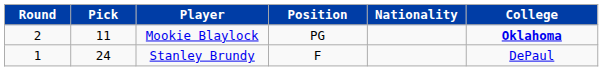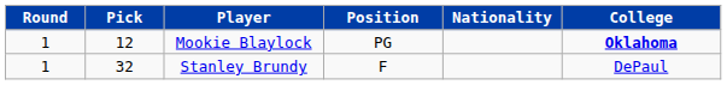 <table class="wikitable sortable sortable">
 <tr>
 <th style="background-color:#003DA6; color:#FFFFFF" width="10%">Round</th>
 <th style="background-color:#003DA6; color:#FFFFFF" width="10%">Pick</th>
 <th style="background-color:#003DA6; color:#FFFFFF" width="20%">Player</th>
 <th style="background-color:#003DA6; color:#FFFFFF" width="15%">Position</th>
 <th style="background-color:#003DA6; color:#FFFFFF" width="15%">Nationality</th>
 <th style="background-color:#003DA6; color:#FFFFFF" width="20%">College</th>
 </tr>
 <tr align="center">
-<td>2</td>
-<td>11</td>
+<td>1</td>
+<td>12</td>
 <td><a href='#'>Mookie Blaylock</a></td>
 <td>PG</td>
 <td></td>
 <td><strong><a href='#'>Oklahoma</a></strong></td>
 </tr>
 <tr align="center">
 <td>1</td>
-<td>24</td>
+<td>32</td>
 <td><a href='#'>Stanley Brundy</a></td>
 <td>F</td>
 <td></td>
 <td><a href='#'>DePaul</a></td>
 </tr>
 </table>
